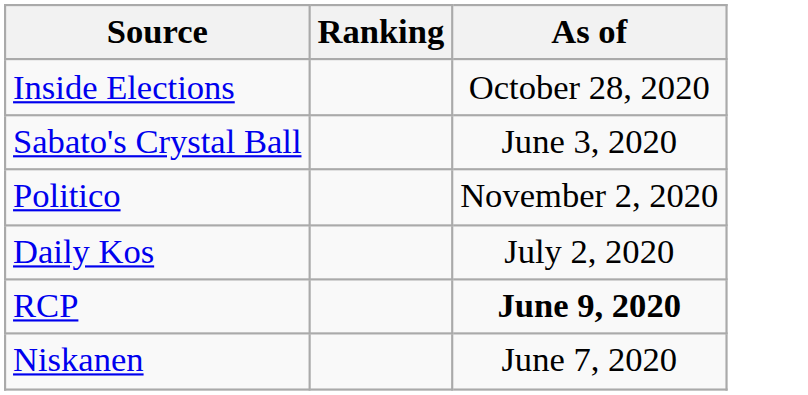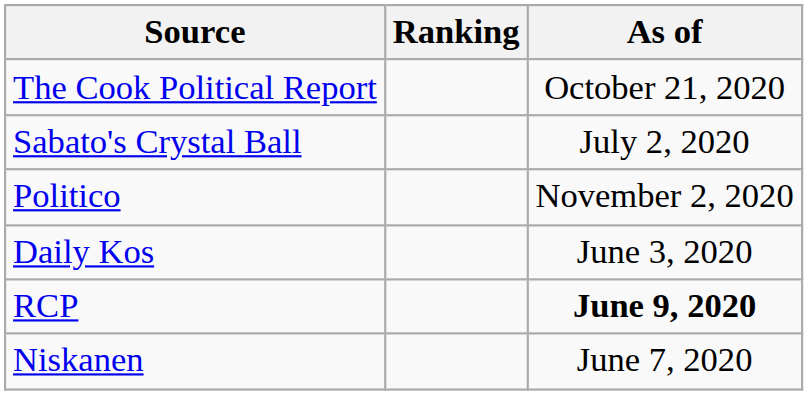 <table class="wikitable" style="text-align:center">
 <tr>
 <th>Source</th>
 <th>Ranking</th>
 <th>As of</th>
 </tr>
 <tr>
-<td align=left><a href='#'>Inside Elections</a></td>
+<td align=left><a href='#'>The Cook Political Report</a></td>
 <td></td>
-<td>October 28, 2020</td>
+<td>October 21, 2020</td>
 </tr>
 <tr>
 <td align=left><a href='#'>Sabato's Crystal Ball</a></td>
 <td></td>
-<td>June 3, 2020</td>
+<td>July 2, 2020</td>
 </tr>
 <tr>
 <td align="left"><a href='#'>Politico</a></td>
 <td></td>
 <td>November 2, 2020</td>
 </tr>
 <tr>
 <td align="left"><a href='#'>Daily Kos</a></td>
 <td></td>
-<td>July 2, 2020</td>
+<td>June 3, 2020</td>
 </tr>
 <tr>
 <td align="left"><a href='#'>RCP</a></td>
 <td></td>
 <td><strong>June 9, 2020</strong></td>
 </tr>
 <tr>
 <td align="left"><a href='#'>Niskanen</a></td>
 <td></td>
 <td>June 7, 2020</td>
 </tr>
 </table>
